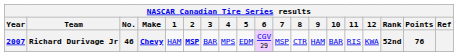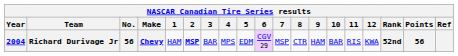 <table class="wikitable" style="text-align:center; font-size:80%">
 <tr>
 <th colspan=45><a href='#'>NASCAR Canadian Tire Series</a> results</th>
 </tr>
 <tr>
 <th>Year</th>
 <th>Team</th>
 <th>No.</th>
 <th>Make</th>
 <th>1</th>
 <th>2</th>
 <th>3</th>
 <th>4</th>
 <th>5</th>
 <th>6</th>
 <th>7</th>
 <th>8</th>
 <th>9</th>
 <th>10</th>
 <th>11</th>
 <th>12</th>
 <th>Rank</th>
 <th>Points</th>
 <th>Ref</th>
 </tr>
 <tr>
-<th><a href='#'>2007</a></th>
+<th><a href='#'>2004</a></th>
 <th>Richard Durivage Jr</th>
-<th>46</th>
+<th>56</th>
 <th><a href='#'>Chevy</a></th>
 <td><a href='#'>HAM</a></td>
 <td><strong><a href='#'>MSP</a></strong></td>
 <td><a href='#'>BAR</a></td>
 <td><a href='#'>MPS</a></td>
 <td><a href='#'>EDM</a></td>
 <td style="background:#EFCFFF;"><a href='#'>CGV</a><br><small>29</small></td>
 <td><a href='#'>MSP</a></td>
 <td><a href='#'>CTR</a></td>
 <td><a href='#'>HAM</a></td>
 <td><a href='#'>BAR</a></td>
 <td><a href='#'>RIS</a></td>
 <td><a href='#'>KWA</a></td>
 <th>52nd</th>
-<th>76</th>
+<th>56</th>
 <th></th>
 </tr>
 </table>
